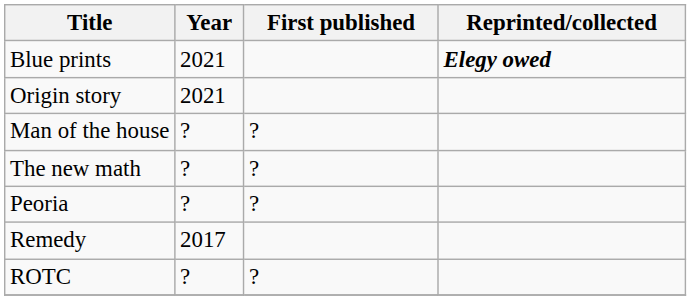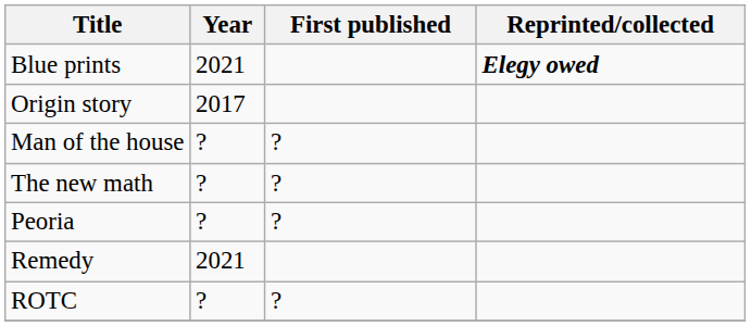 <table class='wikitable sortable'>
 <tr>
 <th width=25%>Title</th>
 <th>Year</th>
 <th>First published</th>
 <th>Reprinted/collected</th>
 </tr>
 <tr>
 <td>Blue prints</td>
 <td>2021</td>
 <td></td>
 <td><strong><em>Elegy owed</em></strong></td>
 </tr>
 <tr>
 <td>Origin story</td>
-<td>2021</td>
+<td>2017</td>
 <td></td>
 <td></td>
 </tr>
 <tr>
 <td>Man of the house</td>
 <td>?</td>
 <td>?</td>
 <td></td>
 </tr>
 <tr>
 <td data-sort-value="new math">The new math</td>
 <td>?</td>
 <td>?</td>
 <td></td>
 </tr>
 <tr>
 <td>Peoria</td>
 <td>?</td>
 <td>?</td>
 <td></td>
 </tr>
 <tr>
 <td>Remedy</td>
-<td>2017</td>
+<td>2021</td>
 <td></td>
 <td></td>
 </tr>
 <tr>
 <td>ROTC</td>
 <td>?</td>
 <td>?</td>
 <td></td>
 </tr>
 <tr>
 </tr>
 </table>
